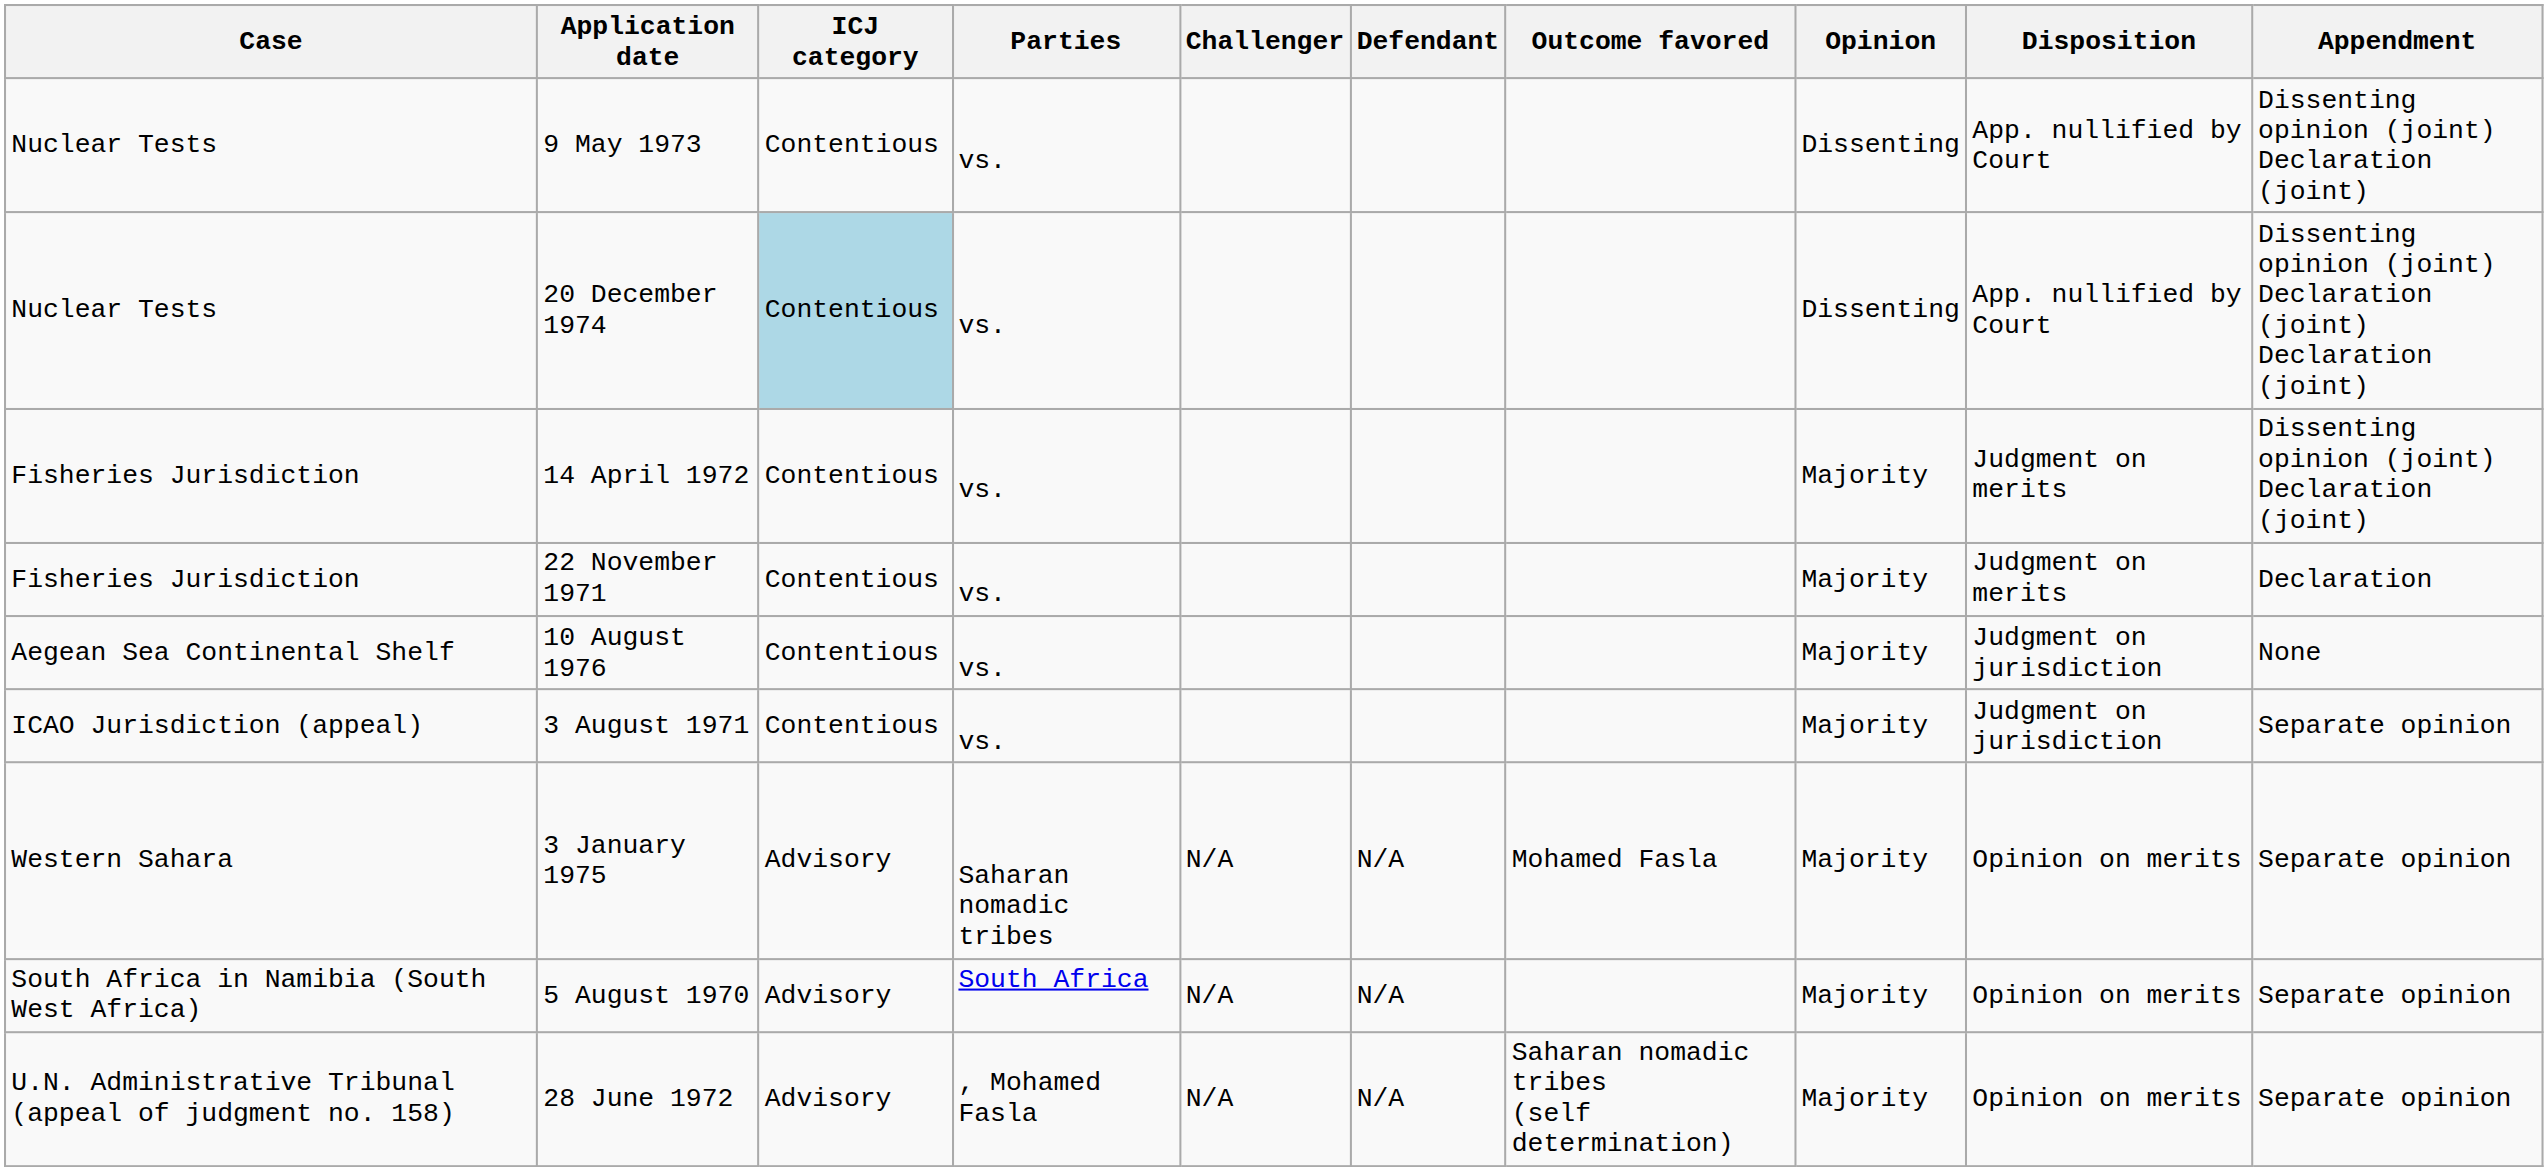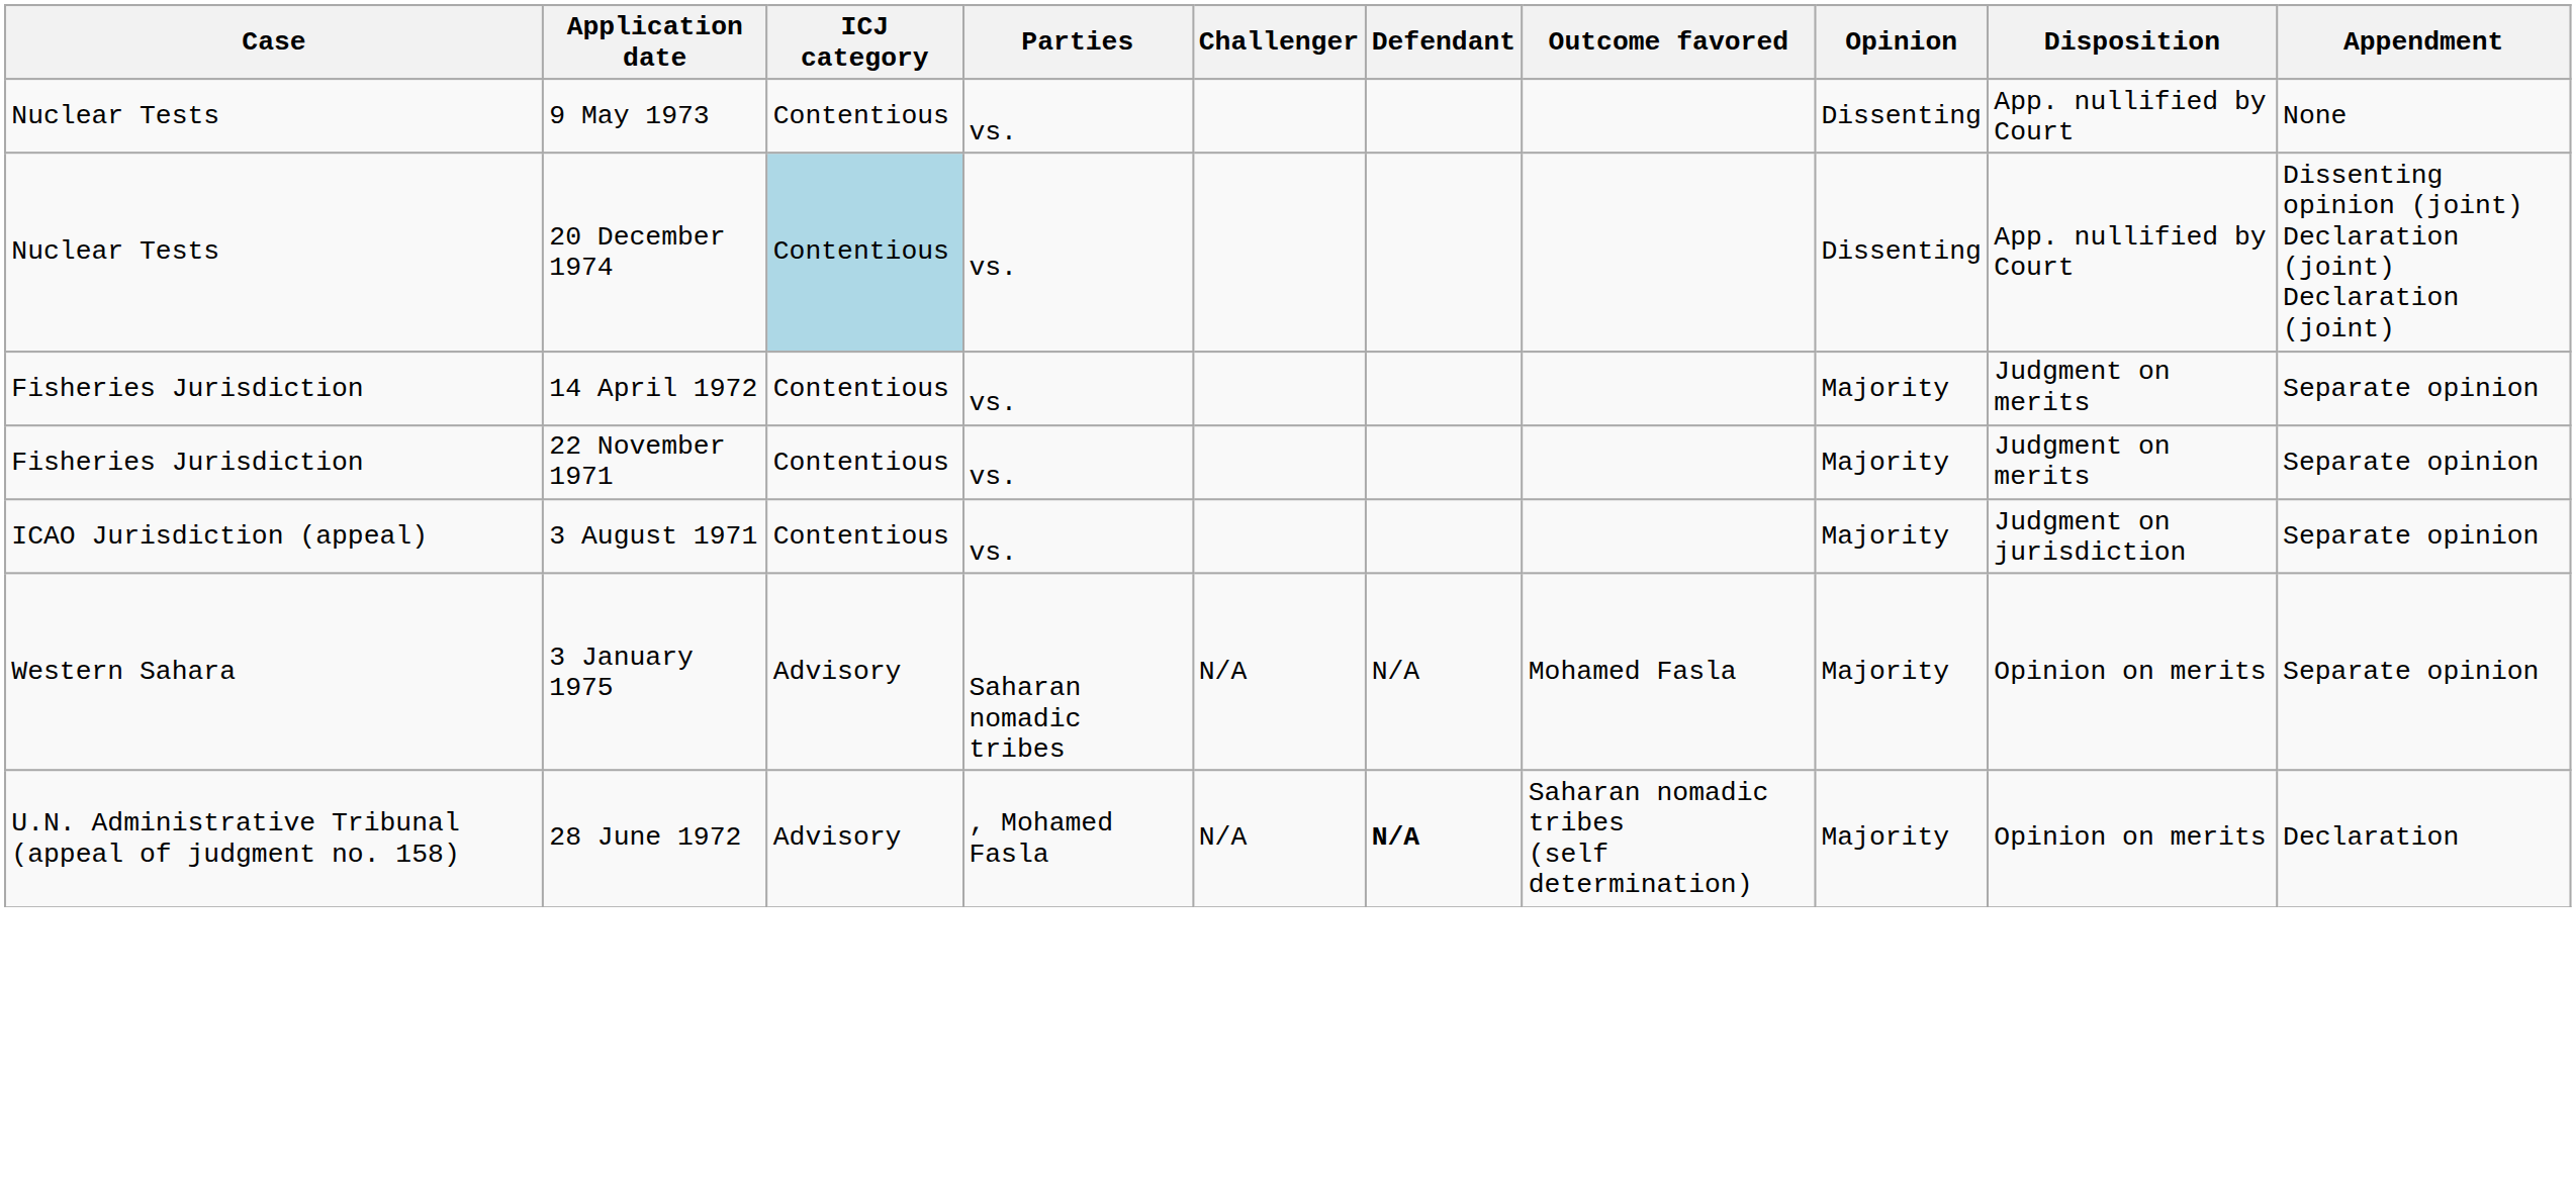 <table class="wikitable sortable" style="text-align:left" style="font-size: 92%;">
 <tr>
 <th>Case</th>
 <th>Application date</th>
 <th>ICJ category</th>
 <th>Parties</th>
 <th>Challenger</th>
 <th>Defendant</th>
 <th>Outcome favored</th>
 <th>Opinion</th>
 <th>Disposition</th>
 <th>Appendment</th>
 </tr>
 <tr>
 <td>  Nuclear Tests</td>
 <td>9 May 1973</td>
 <td>Contentious</td>
 <td> <br> vs. <br>  </td>
 <td></td>
 <td></td>
 <td> </td>
 <td>Dissenting</td>
 <td>App. nullified by Court</td>
-<td>  Dissenting opinion (joint)<br>   Declaration (joint)</td>
+<td>None</td>
 </tr>
 <tr>
 <td> Nuclear Tests</td>
 <td>20 December 1974</td>
 <td style="background: lightblue;">Contentious</td>
 <td> <br> vs. <br> </td>
 <td></td>
 <td></td>
 <td>  </td>
 <td>Dissenting</td>
 <td>App. nullified by Court</td>
 <td>  Dissenting opinion (joint) <br>   Declaration (joint)<br>  Declaration (joint)</td>
 </tr>
 <tr>
 <td>  Fisheries Jurisdiction</td>
 <td>14 April 1972</td>
 <td>Contentious</td>
 <td> <br> vs. <br> </td>
 <td></td>
 <td></td>
 <td>  </td>
 <td>Majority</td>
 <td>Judgment on merits</td>
-<td>  Dissenting opinion (joint)<br>   Declaration (joint)</td>
+<td>  Separate opinion</td>
 </tr>
 <tr>
 <td> Fisheries Jurisdiction</td>
 <td>22 November 1971</td>
 <td>Contentious</td>
 <td> <br> vs. <br> </td>
 <td></td>
 <td></td>
 <td>  </td>
 <td>Majority</td>
 <td>Judgment on merits</td>
-<td>  Declaration</td>
-</tr>
-<tr>
-<td>  Aegean Sea Continental Shelf</td>
-<td>10 August 1976</td>
-<td>Contentious</td>
-<td> <br> vs. <br> </td>
-<td></td>
-<td></td>
-<td>  </td>
-<td>Majority</td>
-<td>Judgment on jurisdiction</td>
-<td>None</td>
+<td>   Separate opinion</td>
 </tr>
 <tr>
 <td>   ICAO Jurisdiction (appeal)</td>
 <td>3 August 1971</td>
 <td>Contentious</td>
 <td> <br> vs. <br> </td>
 <td></td>
 <td></td>
 <td>  </td>
 <td>Majority</td>
 <td>Judgment on jurisdiction</td>
 <td>  Separate opinion</td>
 </tr>
 <tr>
 <td>  Western Sahara</td>
 <td>3 January 1975</td>
 <td>Advisory</td>
 <td> <br>  <br>  <br> Saharan nomadic tribes</td>
 <td>N/A</td>
 <td>N/A</td>
 <td>  Mohamed Fasla</td>
 <td>Majority</td>
 <td>Opinion on merits</td>
 <td>  Separate opinion</td>
 </tr>
 <tr>
-<td>  South Africa in Namibia (South West Africa)</td>
-<td>5 August 1970</td>
-<td>Advisory</td>
-<td> <a href='#'>South Africa</a> <br>  <br> </td>
-<td>N/A</td>
-<td>N/A</td>
-<td>  </td>
-<td>Majority</td>
-<td>Opinion on merits</td>
-<td>  Separate opinion</td>
-</tr>
-<tr>
 <td>  U.N. Administrative Tribunal (appeal of judgment no. 158)</td>
 <td>28 June 1972</td>
 <td>Advisory</td>
 <td>, Mohamed Fasla</td>
 <td>N/A</td>
-<td>N/A</td>
+<td><strong>N/A</strong></td>
 <td> Saharan nomadic tribes <br> (self determination)</td>
 <td>Majority</td>
 <td>Opinion on merits</td>
-<td>   Separate opinion</td>
+<td>  Declaration</td>
 </tr>
 </table>
